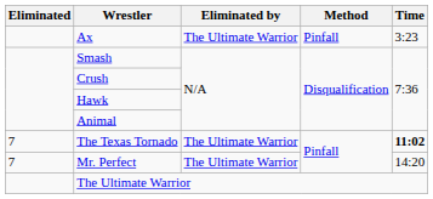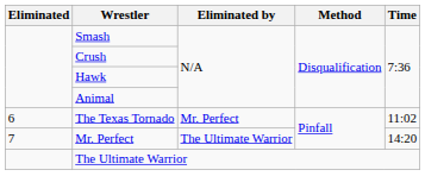 <table class="wikitable sortable">
 <tr>
 <th>Eliminated</th>
 <th>Wrestler</th>
 <th>Eliminated by</th>
 <th>Method</th>
 <th>Time</th>
-</tr>
-<tr>
-<td></td>
-<td><a href='#'>Ax</a></td>
-<td><a href='#'>The Ultimate Warrior</a></td>
-<td><a href='#'>Pinfall</a></td>
-<td>3:23</td>
 </tr>
 <tr>
 <td rowspan="4"></td>
 <td><a href='#'>Smash</a></td>
 <td rowspan="4">N/A</td>
 <td rowspan="4"><a href='#'>Disqualification</a></td>
 <td rowspan="4">7:36</td>
 </tr>
 <tr>
 <td><a href='#'>Crush</a></td>
 </tr>
 <tr>
 <td><a href='#'>Hawk</a></td>
 </tr>
 <tr>
 <td><a href='#'>Animal</a></td>
 </tr>
 <tr>
-<td>7</td>
+<td>6</td>
 <td><a href='#'>The Texas Tornado</a></td>
-<td><a href='#'>The Ultimate Warrior</a></td>
+<td><a href='#'>Mr. Perfect</a></td>
 <td rowspan="2"><a href='#'>Pinfall</a></td>
-<td><strong>11:02</strong></td>
+<td>11:02</td>
 </tr>
 <tr>
 <td>7</td>
 <td><a href='#'>Mr. Perfect</a></td>
 <td><a href='#'>The Ultimate Warrior</a></td>
 <td>14:20</td>
 </tr>
 <tr>
 <td></td>
 <td colspan="4"><a href='#'>The Ultimate Warrior</a></td>
 </tr>
 </table>
